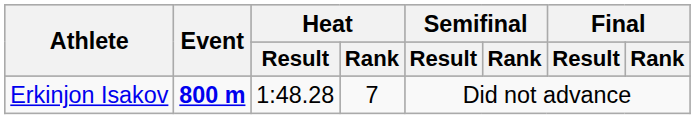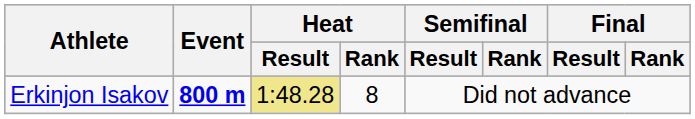 <table class=wikitable style="font-size:90%">
 <tr>
 <th rowspan="2">Athlete</th>
 <th rowspan="2">Event</th>
 <th colspan="2">Heat</th>
 <th colspan="2">Semifinal</th>
 <th colspan="2">Final</th>
 </tr>
 <tr style="font-size:95%">
 <th>Result</th>
 <th>Rank</th>
 <th>Result</th>
 <th>Rank</th>
 <th>Result</th>
 <th>Rank</th>
 </tr>
 <tr align=center>
 <td align=left><a href='#'>Erkinjon Isakov</a></td>
 <td align=left><strong><a href='#'>800 m</a></strong></td>
-<td>1:48.28</td>
-<td>7</td>
+<td style="background: khaki;">1:48.28</td>
+<td>8</td>
 <td colspan=4>Did not advance</td>
 </tr>
 </table>
